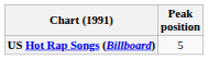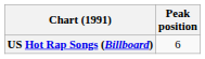 <table class="wikitable sortable plainrowheaders" style="text-align:center">
 <tr>
 <th scope="col">Chart (1991)</th>
 <th scope="col">Peak<br>position</th>
 </tr>
 <tr>
 <th scope="row">US <a href='#'>Hot Rap Songs</a> (<em><a href='#'>Billboard</a></em>)</th>
-<td>5</td>
+<td>6</td>
 </tr>
 </table>
